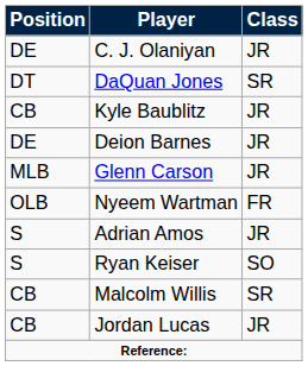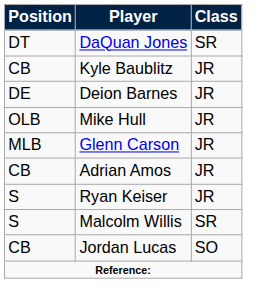 <table class="wikitable">
 <tr>
 <th style="background:#024; color:#fff;">Position</th>
 <th style="background:#024; color:#fff;">Player</th>
 <th style="background:#024; color:#fff;">Class</th>
-</tr>
-<tr>
-<td>DE</td>
-<td>C. J. Olaniyan</td>
-<td>JR</td>
 </tr>
 <tr>
 <td>DT</td>
 <td><a href='#'>DaQuan Jones</a></td>
 <td>SR</td>
 </tr>
 <tr>
 <td>CB</td>
 <td>Kyle Baublitz</td>
 <td>JR</td>
 </tr>
 <tr>
 <td>DE</td>
 <td>Deion Barnes</td>
 <td>JR</td>
 </tr>
 <tr>
+<td>OLB</td>
+<td>Mike Hull</td>
+<td>JR</td>
+</tr>
+<tr>
 <td>MLB</td>
 <td><a href='#'>Glenn Carson</a></td>
 <td>JR</td>
 </tr>
 <tr>
-<td>OLB</td>
-<td>Nyeem Wartman</td>
-<td>FR</td>
-</tr>
-<tr>
-<td>S</td>
+<td>CB</td>
 <td>Adrian Amos</td>
 <td>JR</td>
 </tr>
 <tr>
 <td>S</td>
 <td>Ryan Keiser</td>
-<td>SO</td>
+<td>JR</td>
 </tr>
 <tr>
-<td>CB</td>
+<td>S</td>
 <td>Malcolm Willis</td>
 <td>SR</td>
 </tr>
 <tr>
 <td>CB</td>
 <td>Jordan Lucas</td>
-<td>JR</td>
+<td>SO</td>
 </tr>
 <tr>
 <td colspan="3"  style="font-size:8pt; text-align:center;"><strong>Reference:</strong></td>
 </tr>
 </table>
